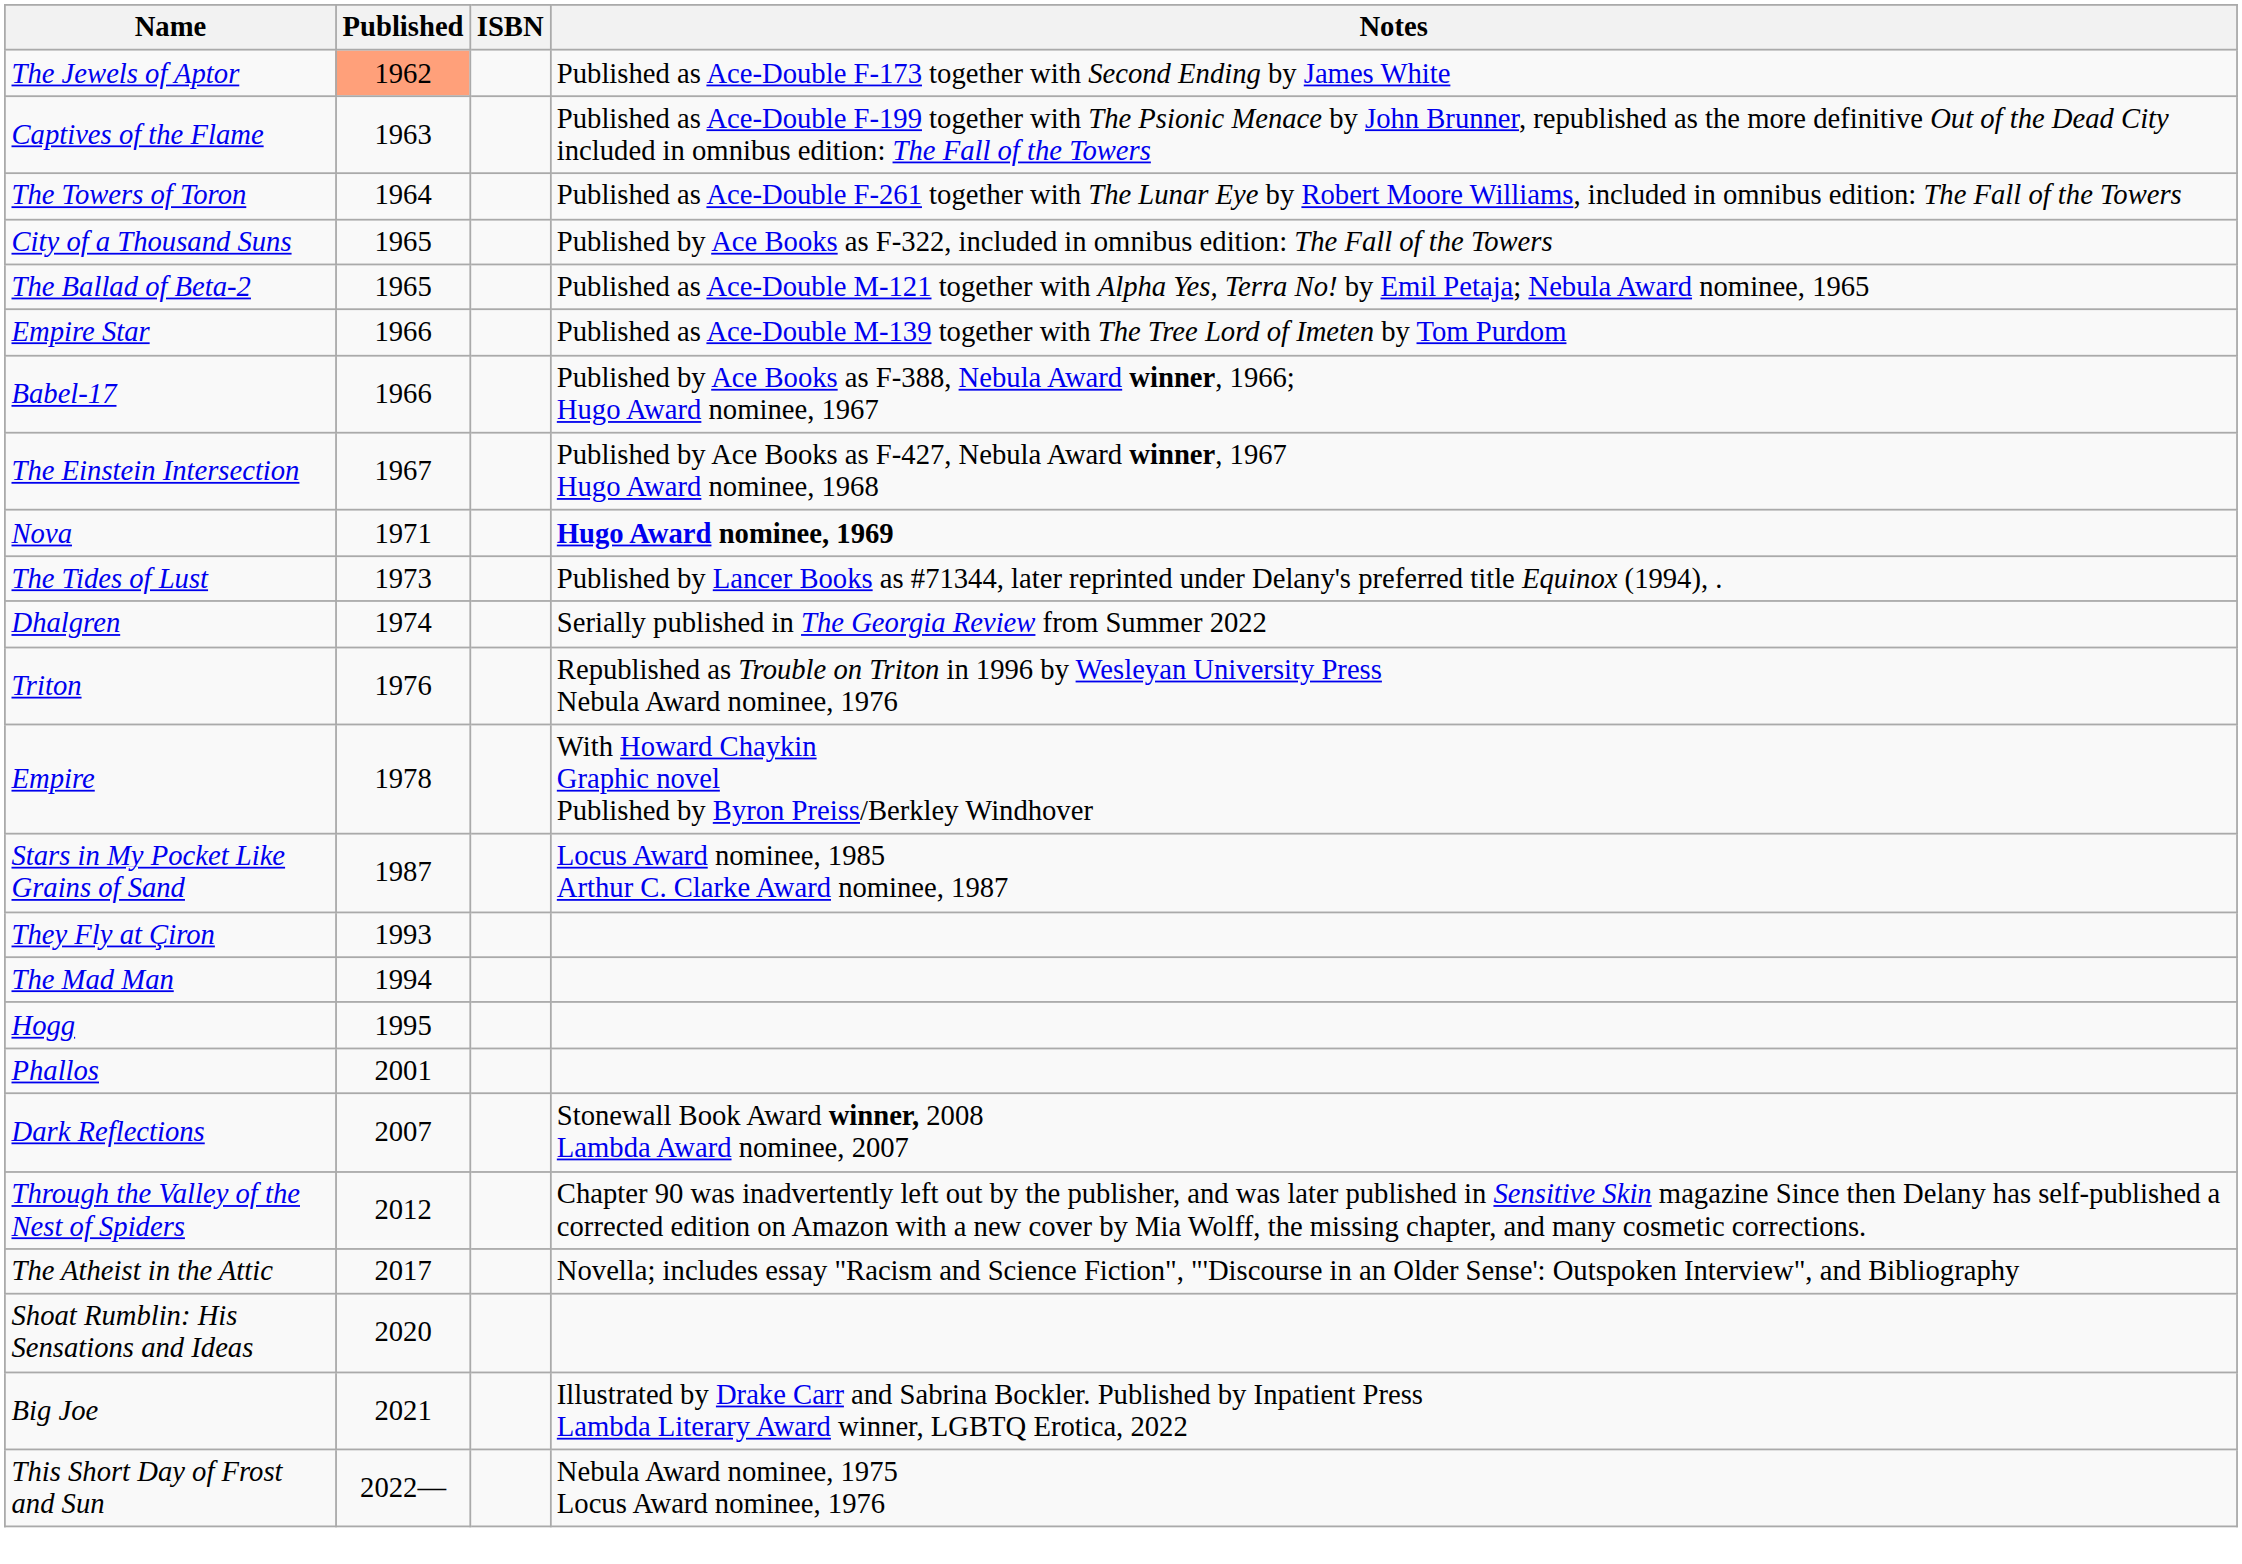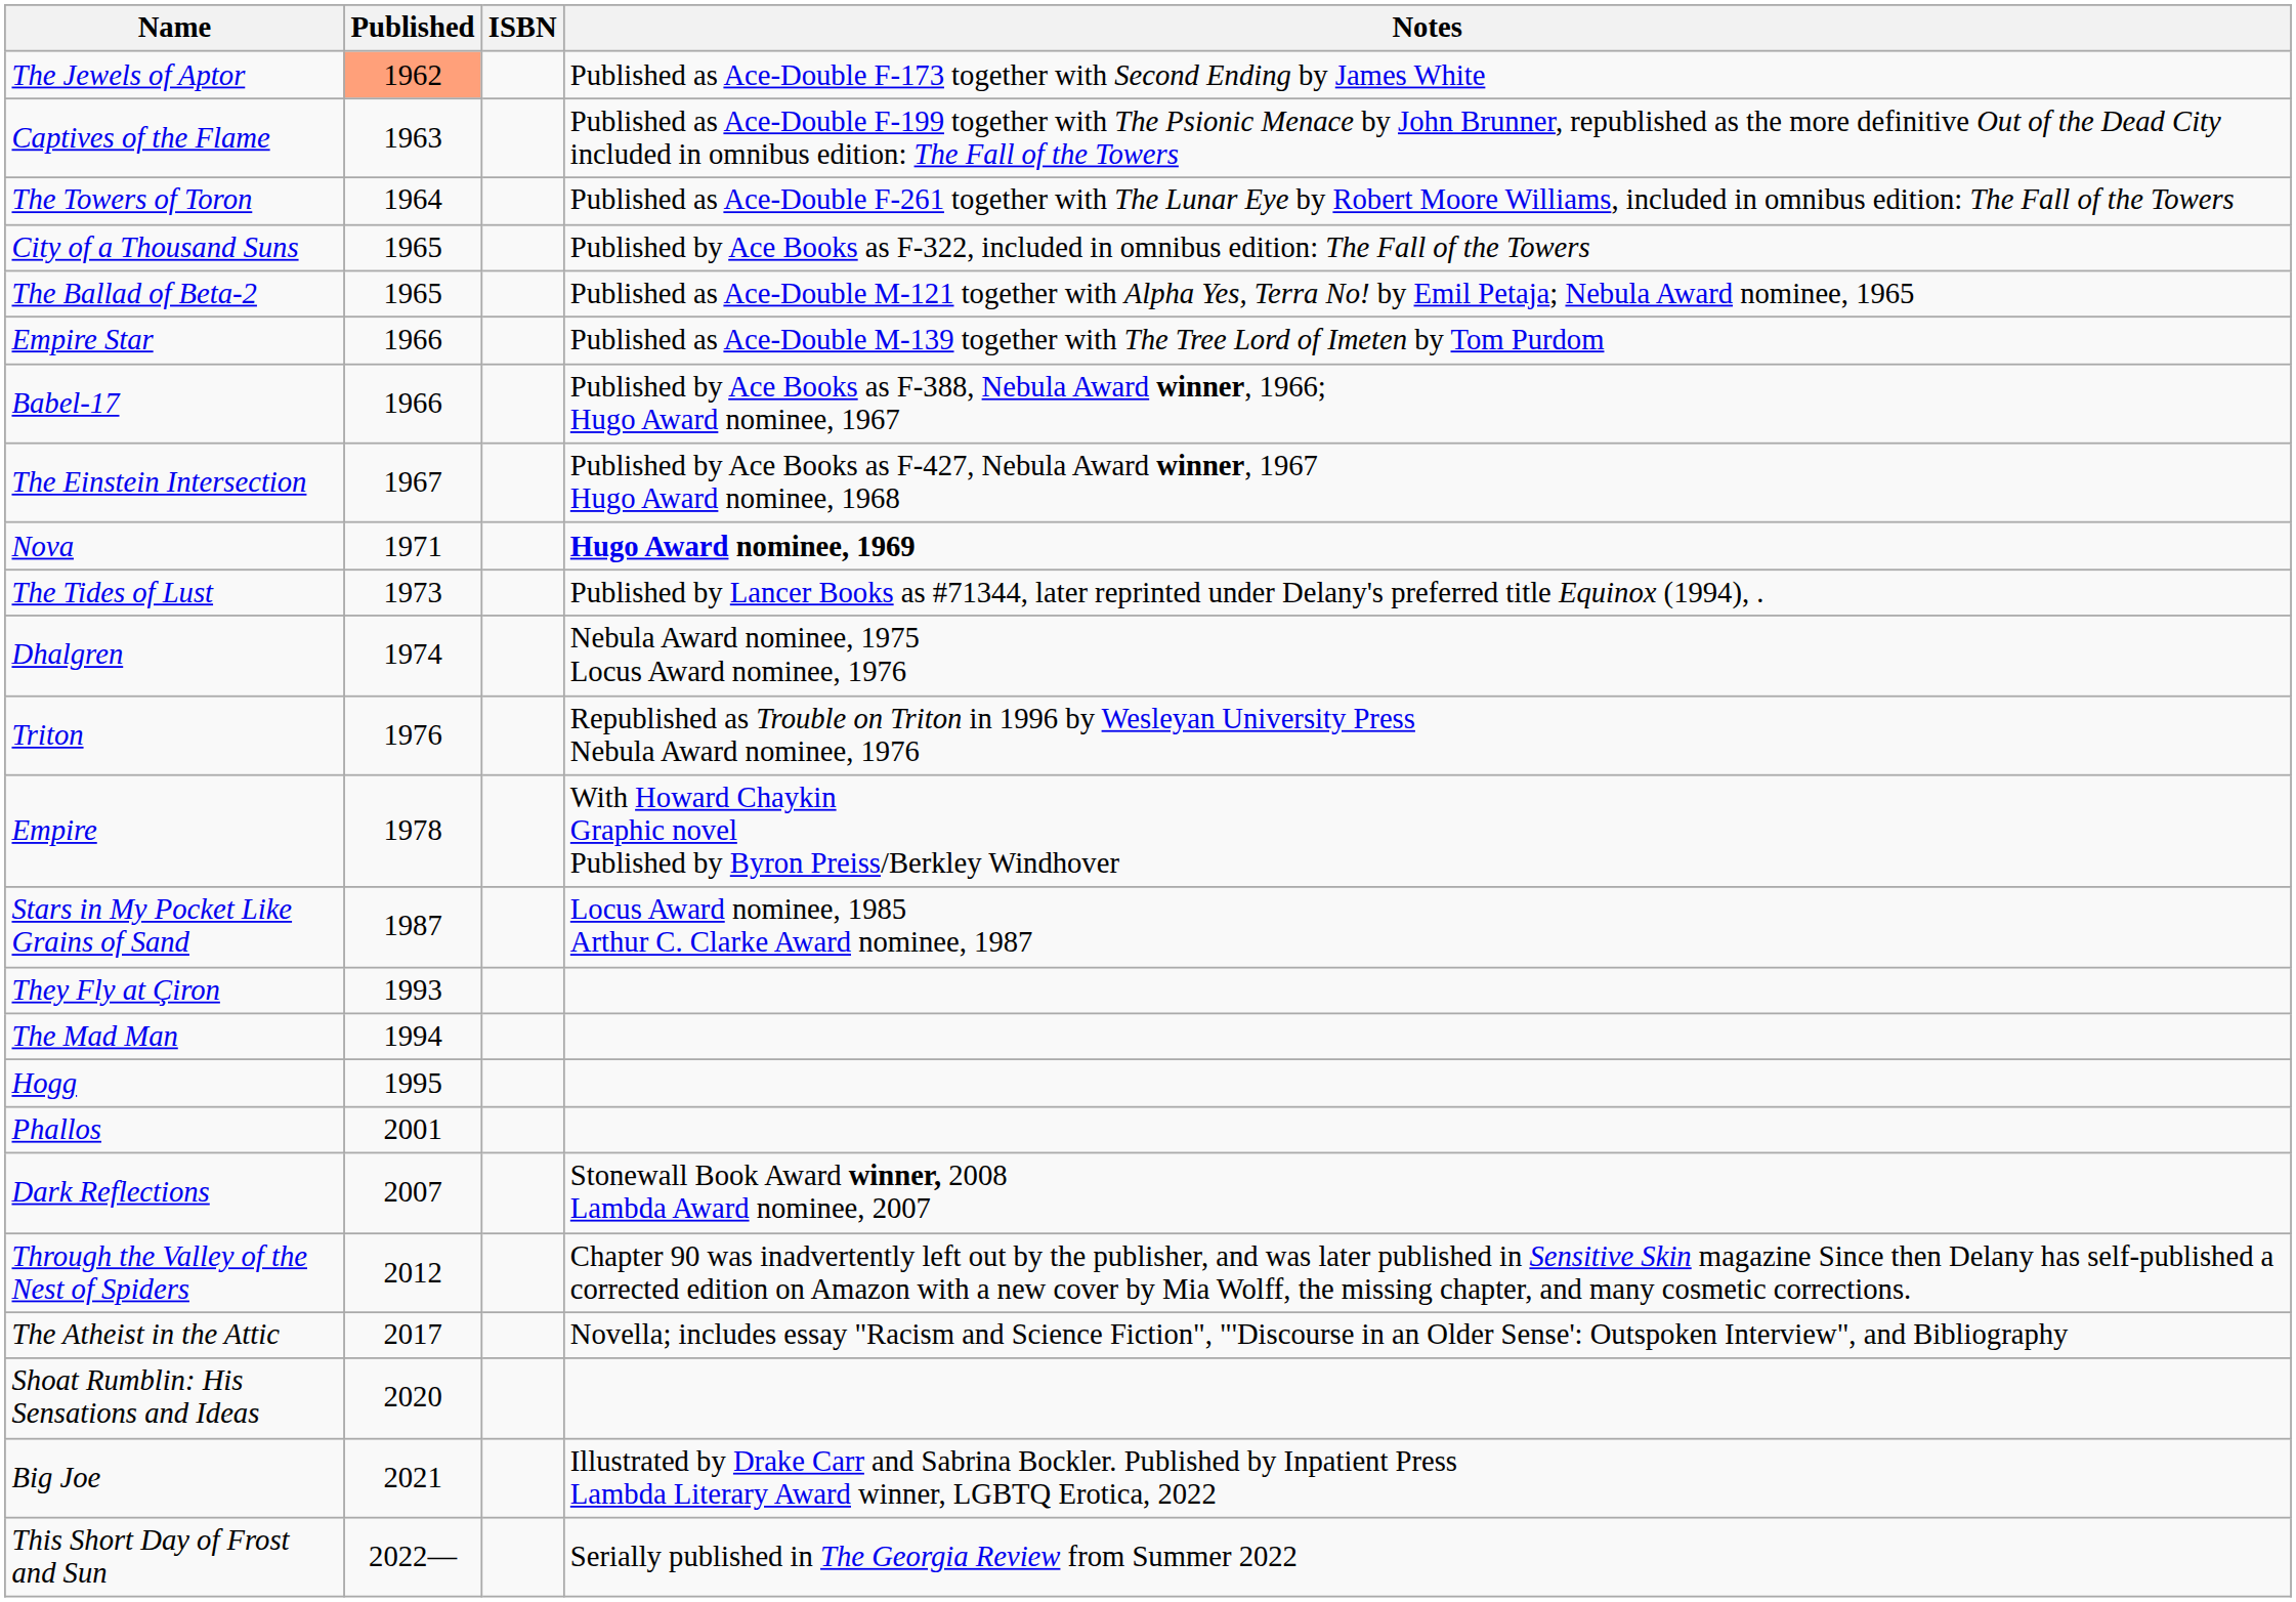 <table class="wikitable sortable" id="noveltable">
 <tr>
 <th>Name</th>
 <th>Published</th>
 <th>ISBN</th>
 <th>Notes</th>
 </tr>
 <tr>
 <td><em><a href='#'>The Jewels of Aptor</a></em></td>
 <td style="background: lightsalmon; text-align:center;">1962</td>
 <td></td>
 <td>Published as <a href='#'>Ace-Double F-173</a> together with <em>Second Ending</em> by <a href='#'>James White</a></td>
 </tr>
 <tr>
 <td><em><a href='#'>Captives of the Flame</a></em></td>
 <td style="text-align:center;">1963</td>
 <td></td>
 <td>Published as <a href='#'>Ace-Double F-199</a> together with <em>The Psionic Menace</em> by <a href='#'>John Brunner</a>, republished as the more definitive <em>Out of the Dead City</em> <br>included in omnibus edition: <em><a href='#'>The Fall of the Towers</a></em></td>
 </tr>
 <tr>
 <td><em><a href='#'>The Towers of Toron</a></em></td>
 <td style="text-align:center;">1964</td>
 <td></td>
 <td>Published as <a href='#'>Ace-Double F-261</a> together with <em>The Lunar Eye</em> by <a href='#'>Robert Moore Williams</a>, included in omnibus edition: <em>The Fall of the Towers</em></td>
 </tr>
 <tr>
 <td><em><a href='#'>City of a Thousand Suns</a></em></td>
 <td style="text-align:center;">1965</td>
 <td></td>
 <td>Published by <a href='#'>Ace Books</a> as F-322, included in omnibus edition: <em>The Fall of the Towers</em></td>
 </tr>
 <tr>
 <td><em><a href='#'>The Ballad of Beta-2</a></em></td>
 <td style="text-align:center;">1965</td>
 <td></td>
 <td>Published as <a href='#'>Ace-Double M-121</a> together with <em>Alpha Yes, Terra No!</em> by <a href='#'>Emil Petaja</a>; <a href='#'>Nebula Award</a> nominee, 1965</td>
 </tr>
 <tr>
 <td><em><a href='#'>Empire Star</a></em></td>
 <td style="text-align:center;">1966</td>
 <td></td>
 <td>Published as <a href='#'>Ace-Double M-139</a> together with <em>The Tree Lord of Imeten</em> by <a href='#'>Tom Purdom</a></td>
 </tr>
 <tr>
 <td><em><a href='#'>Babel-17</a></em></td>
 <td style="text-align:center;">1966</td>
 <td></td>
 <td>Published by <a href='#'>Ace Books</a> as F-388, <a href='#'>Nebula Award</a> <strong>winner</strong>, 1966;<br><a href='#'>Hugo Award</a> nominee, 1967</td>
 </tr>
 <tr>
 <td><em><a href='#'>The Einstein Intersection</a></em></td>
 <td style="text-align:center;">1967</td>
 <td></td>
 <td>Published by Ace Books as F-427, Nebula Award <strong>winner</strong>, 1967<br><a href='#'>Hugo Award</a> nominee, 1968</td>
 </tr>
 <tr>
 <td><em><a href='#'>Nova</a></em></td>
 <td style="text-align:center;">1971</td>
 <td style="text-align:center;"></td>
 <td><strong><a href='#'>Hugo Award</a> nominee, 1969</strong></td>
 </tr>
 <tr>
 <td><em><a href='#'>The Tides of Lust</a></em></td>
 <td style="text-align:center;">1973</td>
 <td style="text-align:center;"></td>
 <td>Published by <a href='#'>Lancer Books</a> as #71344, later reprinted under Delany's preferred title <em>Equinox</em> (1994), .</td>
 </tr>
 <tr>
 <td><em><a href='#'>Dhalgren</a></em></td>
 <td style="text-align:center;">1974</td>
 <td style="text-align:center;"></td>
-<td>Serially published in <em><a href='#'>The Georgia Review</a></em> from Summer 2022</td>
+<td>Nebula Award nominee, 1975<br>Locus Award nominee, 1976</td>
 </tr>
 <tr>
 <td><em><a href='#'>Triton</a></em></td>
 <td style="text-align:center;">1976</td>
 <td style="text-align:center;"></td>
 <td>Republished as <em>Trouble on Triton</em> in 1996 by <a href='#'>Wesleyan University Press</a><br>Nebula Award nominee, 1976</td>
 </tr>
 <tr>
 <td><em><a href='#'>Empire</a></em></td>
 <td style="text-align:center;">1978</td>
 <td style="text-align:center;"></td>
 <td>With <a href='#'>Howard Chaykin</a><br><a href='#'>Graphic novel</a><br>Published by <a href='#'>Byron Preiss</a>/Berkley Windhover</td>
 </tr>
 <tr>
 <td><em><a href='#'>Stars in My Pocket Like Grains of Sand</a></em></td>
 <td style="text-align:center;">1987</td>
 <td style="text-align:center;"></td>
 <td><a href='#'>Locus Award</a> nominee, 1985<br><a href='#'>Arthur C. Clarke Award</a> nominee, 1987</td>
 </tr>
 <tr>
 <td><em><a href='#'>They Fly at Çiron</a></em></td>
 <td style="text-align:center;">1993</td>
 <td style="text-align:center;"></td>
 <td></td>
 </tr>
 <tr>
 <td><em><a href='#'>The Mad Man</a></em></td>
 <td style="text-align:center;">1994</td>
 <td style="text-align:center;"></td>
 <td></td>
 </tr>
 <tr>
 <td><em><a href='#'>Hogg</a></em></td>
 <td style="text-align:center;">1995</td>
 <td style="text-align:center;"></td>
 <td></td>
 </tr>
 <tr>
 <td><em><a href='#'>Phallos</a></em></td>
 <td style="text-align:center;">2001</td>
 <td style="text-align:center;"></td>
 <td></td>
 </tr>
 <tr>
 <td><em><a href='#'>Dark Reflections</a></em></td>
 <td style="text-align:center;">2007</td>
 <td style="text-align:center;"></td>
 <td>Stonewall Book Award <strong>winner,</strong> 2008<br><a href='#'>Lambda Award</a> nominee, 2007</td>
 </tr>
 <tr>
 <td><em><a href='#'>Through the Valley of the Nest of Spiders</a></em></td>
 <td style="text-align:center;">2012</td>
 <td></td>
 <td>Chapter 90 was inadvertently left out by the publisher, and was later published in <em><a href='#'>Sensitive Skin</a></em> magazine Since then Delany has self-published a corrected edition on Amazon with a new cover by Mia Wolff, the missing chapter, and many cosmetic corrections.</td>
 </tr>
 <tr>
 <td><em>The Atheist in the Attic</em></td>
 <td style="text-align:center;">2017</td>
 <td></td>
 <td>Novella; includes essay "Racism and Science Fiction", "'Discourse in an Older Sense': Outspoken Interview", and Bibliography</td>
 </tr>
 <tr>
 <td><em>Shoat Rumblin: His Sensations and Ideas</em></td>
 <td style="text-align:center;">2020</td>
 <td></td>
 <td></td>
 </tr>
 <tr>
 <td><em>Big Joe</em></td>
 <td style="text-align:center;">2021</td>
 <td></td>
 <td>Illustrated by <a href='#'>Drake Carr</a> and Sabrina Bockler. Published by Inpatient Press<br><a href='#'>Lambda Literary Award</a> winner, LGBTQ Erotica, 2022</td>
 </tr>
 <tr>
 <td><em>This Short Day of Frost and Sun</em></td>
 <td style="text-align:center;">2022—</td>
 <td></td>
-<td>Nebula Award nominee, 1975<br>Locus Award nominee, 1976</td>
+<td>Serially published in <em><a href='#'>The Georgia Review</a></em> from Summer 2022</td>
 </tr>
 </table>
